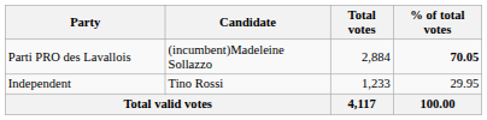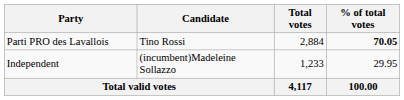 <table style="width:600px;" class="wikitable">
 <tr style="background-color:#E9E9E9">
 <th colspan="2" style="width: 200px">Party</th>
 <th colspan="1" style="width: 200px">Candidate</th>
 <th align="right">Total votes</th>
 <th align="right">% of total votes</th>
 </tr>
 <tr>
 <td colspan="2" align="left">Parti PRO des Lavallois</td>
-<td align="left">(incumbent)Madeleine Sollazzo</td>
+<td align="left">Tino Rossi</td>
 <td align="right">2,884</td>
 <td align="right"><strong>70.05</strong></td>
 </tr>
 <tr>
 <td colspan="2" align="left">Independent</td>
-<td align="left">Tino Rossi</td>
+<td align="left">(incumbent)Madeleine Sollazzo</td>
 <td align="right">1,233</td>
 <td align="right">29.95</td>
 </tr>
 <tr bgcolor="#EEEEEE">
 <th colspan="3"  align="left">Total valid votes</th>
 <th align="right">4,117</th>
 <th align="right">100.00</th>
 </tr>
 </table>
